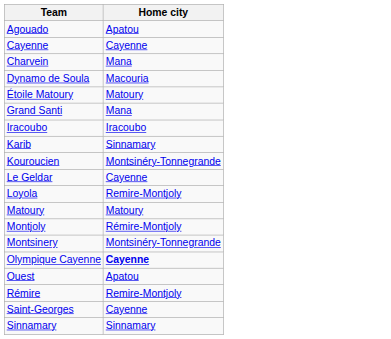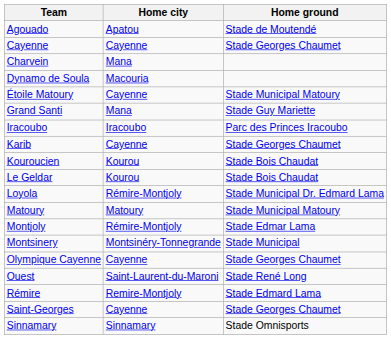 <table class="wikitable sortable">
 <tr>
 <th>Team</th>
 <th>Home city</th>
+<th>Home ground</th>
 </tr>
 <tr>
 <td><a href='#'>Agouado</a></td>
 <td><a href='#'>Apatou</a></td>
+<td><a href='#'>Stade de Moutendé</a></td>
 </tr>
 <tr>
 <td><a href='#'>Cayenne</a></td>
 <td><a href='#'>Cayenne</a></td>
+<td><a href='#'>Stade Georges Chaumet</a></td>
 </tr>
 <tr>
 <td><a href='#'>Charvein</a></td>
 <td><a href='#'>Mana</a></td>
+<td></td>
 </tr>
 <tr>
 <td><a href='#'>Dynamo de Soula</a></td>
 <td><a href='#'>Macouria</a></td>
+<td></td>
 </tr>
 <tr>
 <td><a href='#'>Étoile Matoury</a></td>
-<td><a href='#'>Matoury</a></td>
+<td><a href='#'>Cayenne</a></td>
+<td><a href='#'>Stade Municipal Matoury</a></td>
 </tr>
 <tr>
 <td><a href='#'>Grand Santi</a></td>
 <td><a href='#'>Mana</a></td>
+<td><a href='#'>Stade Guy Mariette</a></td>
 </tr>
 <tr>
 <td><a href='#'>Iracoubo</a></td>
 <td><a href='#'>Iracoubo</a></td>
+<td><a href='#'>Parc des Princes Iracoubo</a></td>
 </tr>
 <tr>
 <td><a href='#'>Karib</a></td>
-<td><a href='#'>Sinnamary</a></td>
+<td><a href='#'>Cayenne</a></td>
+<td><a href='#'>Stade Georges Chaumet</a></td>
 </tr>
 <tr>
 <td><a href='#'>Kouroucien</a></td>
-<td><a href='#'>Montsinéry-Tonnegrande</a></td>
+<td><a href='#'>Kourou</a></td>
+<td><a href='#'>Stade Bois Chaudat</a></td>
 </tr>
 <tr>
 <td><a href='#'>Le Geldar</a></td>
-<td><a href='#'>Cayenne</a></td>
+<td><a href='#'>Kourou</a></td>
+<td><a href='#'>Stade Bois Chaudat</a></td>
 </tr>
 <tr>
 <td><a href='#'>Loyola</a></td>
-<td><a href='#'>Remire-Montjoly</a></td>
+<td><a href='#'>Rémire-Montjoly</a></td>
+<td><a href='#'>Stade Municipal Dr. Edmard Lama</a></td>
 </tr>
 <tr>
 <td><a href='#'>Matoury</a></td>
 <td><a href='#'>Matoury</a></td>
+<td><a href='#'>Stade Municipal Matoury</a></td>
 </tr>
 <tr>
 <td><a href='#'>Montjoly</a></td>
 <td><a href='#'>Rémire-Montjoly</a></td>
+<td><a href='#'>Stade Edmar Lama</a></td>
 </tr>
 <tr>
 <td><a href='#'>Montsinery</a></td>
 <td><a href='#'>Montsinéry-Tonnegrande</a></td>
+<td><a href='#'>Stade Municipal</a></td>
 </tr>
 <tr>
 <td><a href='#'>Olympique Cayenne</a></td>
-<td><strong><a href='#'>Cayenne</a></strong></td>
+<td><a href='#'>Cayenne</a></td>
+<td><a href='#'>Stade Georges Chaumet</a></td>
 </tr>
 <tr>
 <td><a href='#'>Ouest</a></td>
-<td><a href='#'>Apatou</a></td>
+<td><a href='#'>Saint-Laurent-du-Maroni</a></td>
+<td><a href='#'>Stade René Long</a></td>
 </tr>
 <tr>
 <td><a href='#'>Rémire</a></td>
 <td><a href='#'>Remire-Montjoly</a></td>
+<td><a href='#'>Stade Edmard Lama</a></td>
 </tr>
 <tr>
 <td><a href='#'>Saint-Georges</a></td>
 <td><a href='#'>Cayenne</a></td>
+<td><a href='#'>Stade Georges Chaumet</a></td>
 </tr>
 <tr>
 <td><a href='#'>Sinnamary</a></td>
 <td><a href='#'>Sinnamary</a></td>
+<td>Stade Omnisports</td>
 </tr>
 </table>
